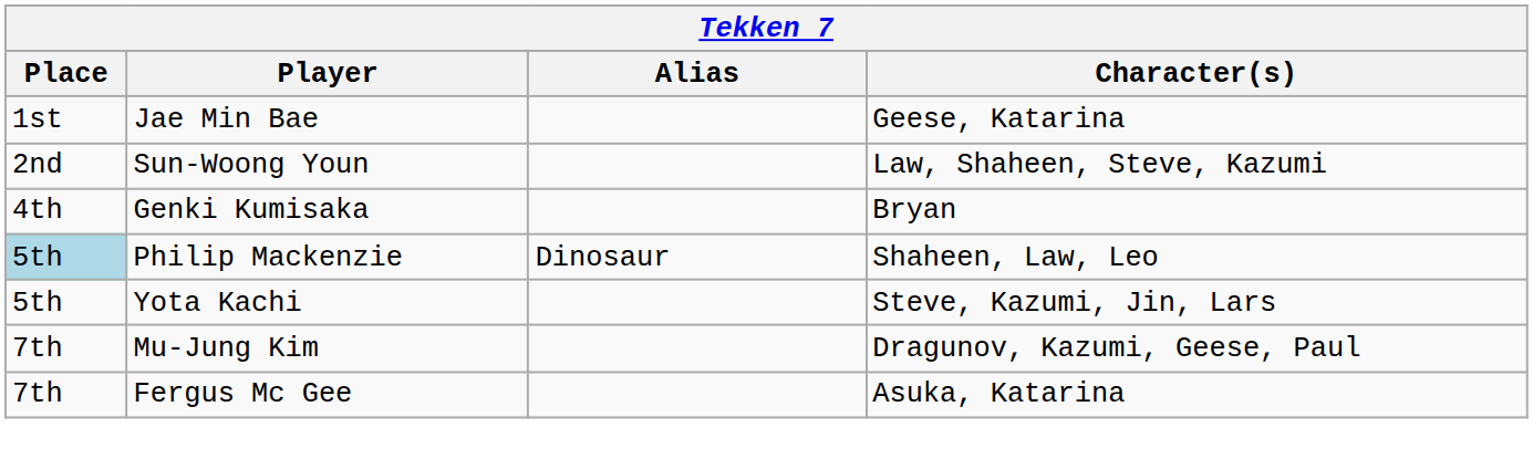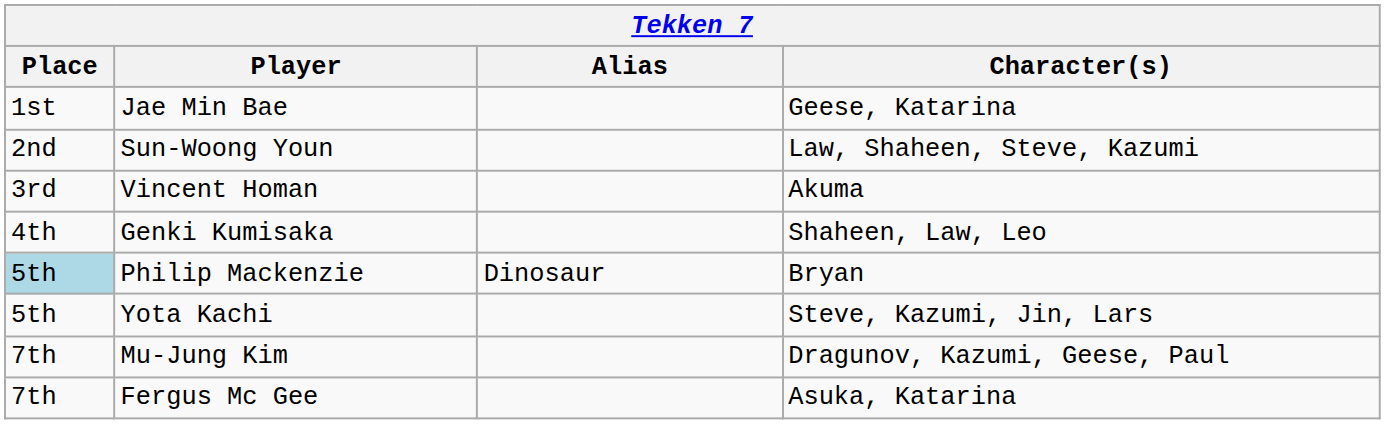 <table class="wikitable">
 <tr>
 <th colspan="4"><strong><em><a href='#'>Tekken 7</a></em></strong>  </th>
 </tr>
 <tr>
 <th style="width:50px;">Place</th>
 <th style="width:180px;">Player</th>
 <th style="width:150px;">Alias</th>
 <th style="width:300px;">Character(s)</th>
 </tr>
 <tr>
 <td>1st</td>
 <td> Jae Min Bae</td>
 <td></td>
 <td>Geese, Katarina</td>
 </tr>
 <tr>
 <td>2nd</td>
 <td> Sun-Woong Youn</td>
 <td></td>
 <td>Law, Shaheen, Steve, Kazumi</td>
 </tr>
 <tr>
+<td>3rd</td>
+<td> Vincent Homan</td>
+<td></td>
+<td>Akuma</td>
+</tr>
+<tr>
 <td>4th</td>
 <td> Genki Kumisaka</td>
 <td></td>
-<td>Bryan</td>
+<td>Shaheen, Law, Leo</td>
 </tr>
 <tr>
 <td style="background: lightblue;">5th</td>
 <td> Philip Mackenzie</td>
 <td>Dinosaur</td>
-<td>Shaheen, Law, Leo</td>
+<td>Bryan</td>
 </tr>
 <tr>
 <td>5th</td>
 <td> Yota Kachi</td>
 <td></td>
 <td>Steve, Kazumi, Jin, Lars</td>
 </tr>
 <tr>
 <td>7th</td>
 <td> Mu-Jung Kim</td>
 <td></td>
 <td>Dragunov, Kazumi, Geese, Paul</td>
 </tr>
 <tr>
 <td>7th</td>
 <td> Fergus Mc Gee</td>
 <td></td>
 <td>Asuka, Katarina</td>
 </tr>
 </table>
